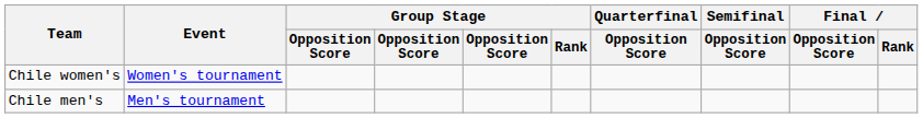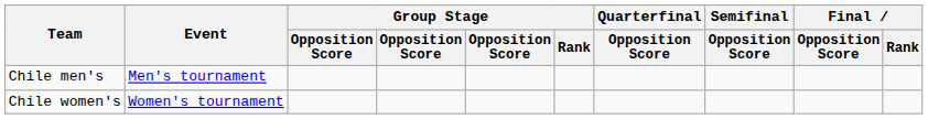 <table class="wikitable" style="font-size:90%">
 <tr>
 <th rowspan=2>Team</th>
 <th rowspan=2>Event</th>
 <th colspan=4>Group Stage</th>
 <th>Quarterfinal</th>
 <th>Semifinal</th>
 <th colspan=2>Final / </th>
 </tr>
 <tr style="font-size:95%">
 <th>Opposition<br>Score</th>
 <th>Opposition<br>Score</th>
 <th>Opposition<br>Score</th>
 <th>Rank</th>
 <th>Opposition<br>Score</th>
 <th>Opposition<br>Score</th>
 <th>Opposition<br>Score</th>
 <th>Rank</th>
 </tr>
 <tr align=center>
+<td align=left>Chile men's</td>
+<td align=left><a href='#'>Men's tournament</a></td>
+<td></td>
+<td></td>
+<td></td>
+<td></td>
+<td></td>
+<td></td>
+<td></td>
+<td></td>
+</tr>
+<tr align=center>
 <td align=left>Chile women's</td>
 <td align=left><a href='#'>Women's tournament</a></td>
 <td></td>
 <td></td>
 <td></td>
 <td></td>
 <td></td>
 <td></td>
 <td></td>
 <td></td>
 </tr>
-<tr align=center>
-<td align=left>Chile men's</td>
-<td align=left><a href='#'>Men's tournament</a></td>
-<td></td>
-<td></td>
-<td></td>
-<td></td>
-<td></td>
-<td></td>
-<td></td>
-<td></td>
-</tr>
 </table>
